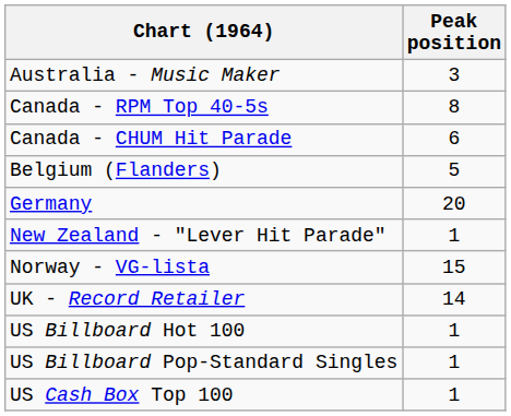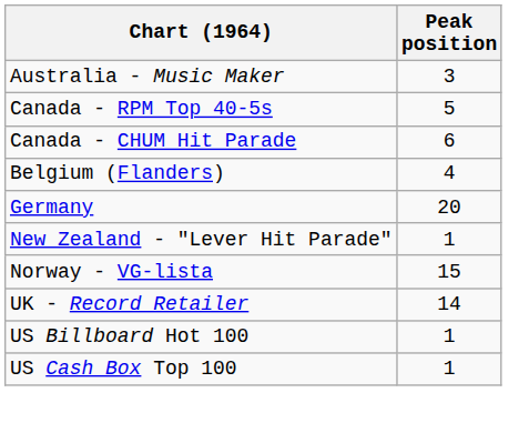 <table class="wikitable sortable">
 <tr>
 <th align="left">Chart (1964)</th>
 <th style="text-align:center;">Peak<br>position</th>
 </tr>
 <tr>
 <td>Australia - <em>Music Maker</em></td>
 <td align="center">3</td>
 </tr>
 <tr>
 <td align="left">Canada - <a href='#'>RPM Top 40-5s</a></td>
-<td style="text-align:center;">8</td>
+<td style="text-align:center;">5</td>
 </tr>
 <tr>
 <td align="left">Canada - <a href='#'>CHUM Hit Parade</a></td>
 <td style="text-align:center;">6</td>
 </tr>
 <tr>
 <td align="left">Belgium (<a href='#'>Flanders</a>)</td>
-<td style="text-align:center;">5</td>
+<td style="text-align:center;">4</td>
 </tr>
 <tr>
 <td align="left"><a href='#'>Germany</a></td>
 <td style="text-align:center;">20</td>
 </tr>
 <tr>
 <td align="left"><a href='#'>New Zealand</a> - "Lever Hit Parade"</td>
 <td style="text-align:center;">1</td>
 </tr>
 <tr>
 <td align="left">Norway - <a href='#'>VG-lista</a></td>
 <td style="text-align:center;">15</td>
 </tr>
 <tr>
 <td align="left">UK - <em><a href='#'>Record Retailer</a></em></td>
 <td style="text-align:center;">14</td>
 </tr>
 <tr>
 <td align="left">US <em>Billboard</em> Hot 100</td>
 <td style="text-align:center;">1</td>
 </tr>
 <tr>
-<td align="left">US <em>Billboard</em> Pop-Standard Singles</td>
-<td style="text-align:center;">1</td>
-</tr>
-<tr>
 <td align="left">US <em><a href='#'>Cash Box</a></em> Top 100</td>
 <td style="text-align:center;">1</td>
 </tr>
 </table>
